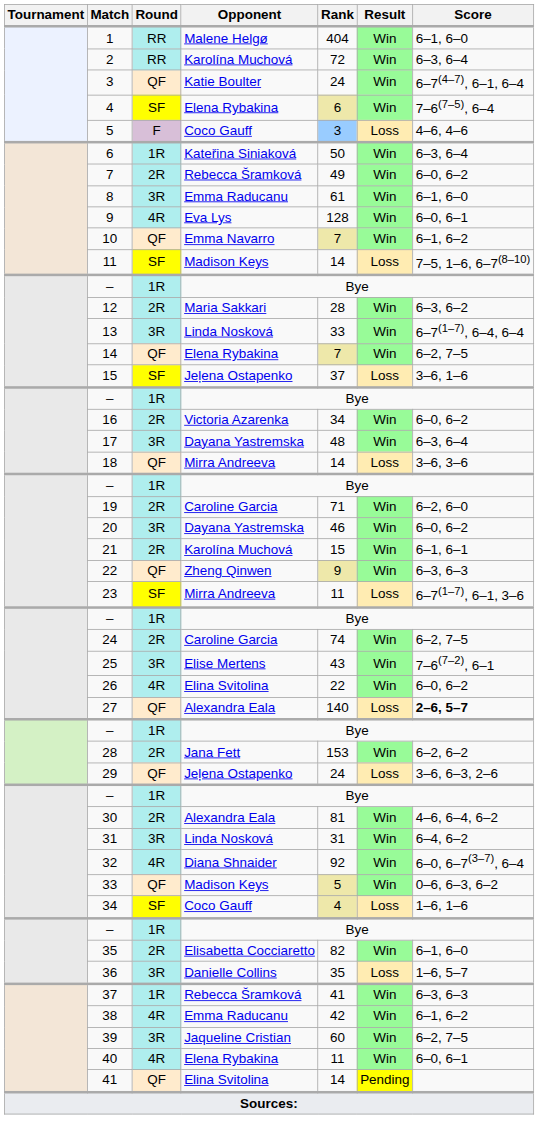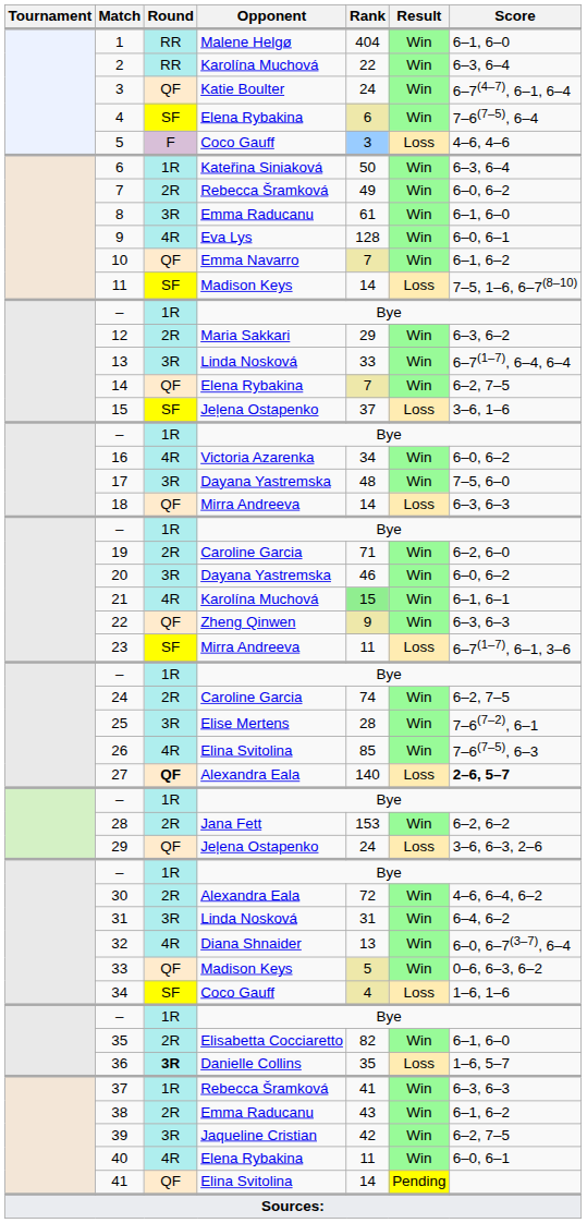 <table class="wikitable">
 <tr>
 <th>Tournament</th>
 <th>Match</th>
 <th>Round</th>
 <th>Opponent</th>
 <th>Rank</th>
 <th>Result</th>
 <th>Score</th>
 </tr>
 <tr style="border-top:3px solid #aaaaaa">
 <td rowspan="5" style="background:#ecf2ff; text-align:left"></td>
 <td style="text-align:center">1</td>
 <td style="text-align:center; background:#afeeee">RR</td>
 <td> <a href='#'>Malene Helgø</a></td>
 <td style="text-align:center">404</td>
 <td style="text-align:center; background:#98fb98">Win</td>
 <td>6–1, 6–0</td>
 </tr>
 <tr>
 <td style="text-align:center">2</td>
 <td style="text-align:center; background:#afeeee">RR</td>
 <td> <a href='#'>Karolína Muchová</a></td>
-<td style="text-align:center">72</td>
+<td style="text-align:center">22</td>
 <td style="text-align:center; background:#98fb98">Win</td>
 <td>6–3, 6–4</td>
 </tr>
 <tr>
 <td style="text-align:center">3</td>
 <td style="text-align:center; background:#ffebcd">QF</td>
 <td> <a href='#'>Katie Boulter</a></td>
 <td style="text-align:center">24</td>
 <td style="text-align:center; background:#98fb98">Win</td>
 <td>6–7<sup>(4–7)</sup>, 6–1, 6–4</td>
 </tr>
 <tr>
 <td style="text-align:center">4</td>
 <td style="text-align:center; background:yellow">SF</td>
 <td> <a href='#'>Elena Rybakina</a></td>
 <td style="text-align:center; background:#eee8aa">6</td>
 <td style="text-align:center; background:#98fb98">Win</td>
 <td>7–6<sup>(7–5)</sup>, 6–4</td>
 </tr>
 <tr>
 <td style="text-align:center">5</td>
 <td style="text-align:center; background:thistle">F</td>
 <td> <a href='#'>Coco Gauff</a></td>
 <td style="text-align:center; background:#99ccff">3</td>
 <td style="text-align:center; background:#ffecb2">Loss</td>
 <td>4–6, 4–6</td>
 </tr>
 <tr style="border-top:3px solid #aaaaaa">
 <td rowspan="6" style="background:#f3e6d7; text-align:left"></td>
 <td style="text-align:center">6</td>
 <td style="text-align:center; background:#afeeee">1R</td>
 <td> <a href='#'>Kateřina Siniaková</a></td>
 <td style="text-align:center">50</td>
 <td style="text-align:center; background:#98fb98">Win</td>
 <td>6–3, 6–4</td>
 </tr>
 <tr>
 <td style="text-align:center">7</td>
 <td style="text-align:center; background:#afeeee">2R</td>
 <td> <a href='#'>Rebecca Šramková</a></td>
 <td style="text-align:center">49</td>
 <td style="text-align:center; background:#98fb98">Win</td>
 <td>6–0, 6–2</td>
 </tr>
 <tr>
 <td style="text-align:center">8</td>
 <td style="text-align:center; background:#afeeee">3R</td>
 <td> <a href='#'>Emma Raducanu</a></td>
 <td style="text-align:center">61</td>
 <td style="text-align:center; background:#98fb98">Win</td>
 <td>6–1, 6–0</td>
 </tr>
 <tr>
 <td style="text-align:center">9</td>
 <td style="text-align:center; background:#afeeee">4R</td>
 <td> <a href='#'>Eva Lys</a> </td>
 <td style="text-align:center">128</td>
 <td style="text-align:center; background:#98fb98">Win</td>
 <td>6–0, 6–1</td>
 </tr>
 <tr>
 <td style="text-align:center">10</td>
 <td style="text-align:center; background:#ffebcd">QF</td>
 <td> <a href='#'>Emma Navarro</a> </td>
 <td style="text-align:center; background:#eee8aa">7</td>
 <td style="text-align:center; background:#98fb98">Win</td>
 <td>6–1, 6–2</td>
 </tr>
 <tr>
 <td style="text-align:center">11</td>
 <td style="text-align:center; background:yellow">SF</td>
 <td> <a href='#'>Madison Keys</a> </td>
 <td style="text-align:center">14</td>
 <td style="text-align:center; background:#ffecb2">Loss</td>
 <td>7–5, 1–6, 6–7<sup>(8–10)</sup></td>
 </tr>
 <tr style="border-top:3px solid #aaaaaa">
 <td rowspan="5" style="background:#e9e9e9; text-align:left"></td>
 <td style="text-align:center">–</td>
 <td style="text-align:center; background:#afeeee">1R</td>
 <td colspan="4" style="text-align:center">Bye</td>
 </tr>
 <tr>
 <td style="text-align:center">12</td>
 <td style="text-align:center; background:#afeeee">2R</td>
 <td> <a href='#'>Maria Sakkari</a></td>
-<td style="text-align:center">28</td>
+<td style="text-align:center">29</td>
 <td style="text-align:center; background:#98fb98">Win</td>
 <td>6–3, 6–2</td>
 </tr>
 <tr>
 <td style="text-align:center">13</td>
 <td style="text-align:center; background:#afeeee">3R</td>
 <td> <a href='#'>Linda Nosková</a></td>
 <td style="text-align:center">33</td>
 <td style="text-align:center; background:#98fb98">Win</td>
 <td>6–7<sup>(1–7)</sup>, 6–4, 6–4</td>
 </tr>
 <tr>
 <td style="text-align:center">14</td>
 <td style="text-align:center; background:#ffebcd">QF</td>
 <td> <a href='#'>Elena Rybakina</a> </td>
 <td style="text-align:center; background:#eee8aa">7</td>
 <td style="text-align:center; background:#98fb98">Win</td>
 <td>6–2, 7–5</td>
 </tr>
 <tr>
 <td style="text-align:center">15</td>
 <td style="text-align:center; background:yellow">SF</td>
 <td> <a href='#'>Jeļena Ostapenko</a></td>
 <td style="text-align:center">37</td>
 <td style="text-align:center; background:#ffecb2">Loss</td>
 <td>3–6, 1–6</td>
 </tr>
 <tr style="border-top:3px solid #aaaaaa">
 <td rowspan="4" style="background:#e9e9e9; text-align:left"></td>
 <td style="text-align:center">–</td>
 <td style="text-align:center; background:#afeeee">1R</td>
 <td colspan="4" style="text-align:center">Bye</td>
 </tr>
 <tr>
 <td style="text-align:center">16</td>
-<td style="text-align:center; background:#afeeee">2R</td>
+<td style="text-align:center; background:#afeeee">4R</td>
 <td> <a href='#'>Victoria Azarenka</a></td>
 <td style="text-align:center">34</td>
 <td style="text-align:center; background:#98fb98">Win</td>
 <td>6–0, 6–2</td>
 </tr>
 <tr>
 <td style="text-align:center">17</td>
 <td style="text-align:center; background:#afeeee">3R</td>
 <td> <a href='#'>Dayana Yastremska</a></td>
 <td style="text-align:center">48</td>
 <td style="text-align:center; background:#98fb98">Win</td>
-<td>6–3, 6–4</td>
+<td>7–5, 6–0</td>
 </tr>
 <tr>
 <td style="text-align:center">18</td>
 <td style="text-align:center; background:#ffebcd">QF</td>
 <td> <a href='#'>Mirra Andreeva</a> </td>
 <td style="text-align:center">14</td>
 <td style="text-align:center; background:#ffecb2">Loss</td>
-<td>3–6, 3–6</td>
+<td>6–3, 6–3</td>
 </tr>
 <tr style="border-top:3px solid #aaaaaa">
 <td rowspan="6" style="background:#e9e9e9; text-align:left"></td>
 <td style="text-align:center">–</td>
 <td style="text-align:center; background:#afeeee">1R</td>
 <td colspan="4" style="text-align:center">Bye</td>
 </tr>
 <tr>
 <td style="text-align:center">19</td>
 <td style="text-align:center; background:#afeeee">2R</td>
 <td> <a href='#'>Caroline Garcia</a></td>
 <td style="text-align:center">71</td>
 <td style="text-align:center; background:#98fb98">Win</td>
 <td>6–2, 6–0</td>
 </tr>
 <tr>
 <td style="text-align:center">20</td>
 <td style="text-align:center; background:#afeeee">3R</td>
 <td> <a href='#'>Dayana Yastremska</a></td>
 <td style="text-align:center">46</td>
 <td style="text-align:center; background:#98fb98">Win</td>
 <td>6–0, 6–2</td>
 </tr>
 <tr>
 <td style="text-align:center">21</td>
-<td style="text-align:center; background:#afeeee">2R</td>
+<td style="text-align:center; background:#afeeee">4R</td>
 <td> <a href='#'>Karolína Muchová</a> </td>
-<td style="text-align:center">15</td>
+<td style="background: lightgreen; text-align:center">15</td>
 <td style="text-align:center; background:#98fb98">Win</td>
 <td>6–1, 6–1</td>
 </tr>
 <tr>
 <td style="text-align:center">22</td>
 <td style="text-align:center; background:#ffebcd">QF</td>
 <td> <a href='#'>Zheng Qinwen</a> </td>
 <td style="text-align:center; background:#eee8aa">9</td>
 <td style="text-align:center; background:#98fb98">Win</td>
 <td>6–3, 6–3</td>
 </tr>
 <tr>
 <td style="text-align:center">23</td>
 <td style="text-align:center; background:yellow">SF</td>
 <td> <a href='#'>Mirra Andreeva</a> </td>
 <td style="text-align:center">11</td>
 <td style="text-align:center; background:#ffecb2">Loss</td>
 <td>6–7<sup>(1–7)</sup>, 6–1, 3–6</td>
 </tr>
 <tr style="border-top:3px solid #aaaaaa">
 <td rowspan="5" style="background:#e9e9e9; text-align:left"></td>
 <td style="text-align:center">–</td>
 <td style="text-align:center; background:#afeeee">1R</td>
 <td colspan="4" style="text-align:center">Bye</td>
 </tr>
 <tr>
 <td style="text-align:center">24</td>
 <td style="text-align:center; background:#afeeee">2R</td>
 <td> <a href='#'>Caroline Garcia</a></td>
 <td style="text-align:center">74</td>
 <td style="text-align:center; background:#98fb98">Win</td>
 <td>6–2, 7–5</td>
 </tr>
 <tr>
 <td style="text-align:center">25</td>
 <td style="text-align:center; background:#afeeee">3R</td>
 <td> <a href='#'>Elise Mertens</a> </td>
-<td style="text-align:center">43</td>
+<td style="text-align:center">28</td>
 <td style="text-align:center; background:#98fb98">Win</td>
 <td>7–6<sup>(7–2)</sup>, 6–1</td>
 </tr>
 <tr>
 <td style="text-align:center">26</td>
 <td style="text-align:center; background:#afeeee">4R</td>
 <td> <a href='#'>Elina Svitolina</a> </td>
-<td style="text-align:center">22</td>
+<td style="text-align:center">85</td>
 <td style="text-align:center; background:#98fb98">Win</td>
-<td>6–0, 6–2</td>
+<td>7–6<sup>(7–5)</sup>, 6–3</td>
 </tr>
 <tr>
 <td style="text-align:center">27</td>
-<td style="text-align:center; background:#ffebcd">QF</td>
+<td style="text-align:center; background:#ffebcd"><strong>QF</strong></td>
 <td> <a href='#'>Alexandra Eala</a> </td>
 <td style="text-align:center">140</td>
 <td style="text-align:center; background:#ffecb2">Loss</td>
 <td><strong>2–6, 5–7</strong></td>
 </tr>
 <tr style="border-top:3px solid #aaaaaa">
 <td rowspan="3" style="background:#d4f1c5; text-align:left"></td>
 <td style="text-align:center">–</td>
 <td style="text-align:center; background:#afeeee">1R</td>
 <td colspan="4" style="text-align:center">Bye</td>
 </tr>
 <tr>
 <td style="text-align:center">28</td>
 <td style="text-align:center; background:#afeeee">2R</td>
 <td> <a href='#'>Jana Fett</a> </td>
 <td style="text-align:center">153</td>
 <td style="text-align:center; background:#98fb98">Win</td>
 <td>6–2, 6–2</td>
 </tr>
 <tr>
 <td style="text-align:center">29</td>
 <td style="text-align:center; background:#ffebcd">QF</td>
 <td> <a href='#'>Jeļena Ostapenko</a></td>
 <td style="text-align:center">24</td>
 <td style="text-align:center; background:#ffecb2">Loss</td>
 <td>3–6, 6–3, 2–6</td>
 </tr>
 <tr style="border-top:3px solid #aaaaaa">
 <td rowspan="6" style="background:#e9e9e9; text-align:left"></td>
 <td style="text-align:center">–</td>
 <td style="text-align:center; background:#afeeee">1R</td>
 <td colspan="4" style="text-align:center">Bye</td>
 </tr>
 <tr>
 <td style="text-align:center">30</td>
 <td style="text-align:center; background:#afeeee">2R</td>
 <td> <a href='#'>Alexandra Eala</a> </td>
-<td style="text-align:center">81</td>
+<td style="text-align:center">72</td>
 <td style="text-align:center; background:#98fb98">Win</td>
 <td>4–6, 6–4, 6–2</td>
 </tr>
 <tr>
 <td style="text-align:center">31</td>
 <td style="text-align:center; background:#afeeee">3R</td>
 <td> <a href='#'>Linda Nosková</a> </td>
 <td style="text-align:center">31</td>
 <td style="text-align:center; background:#98fb98">Win</td>
 <td>6–4, 6–2</td>
 </tr>
 <tr>
 <td style="text-align:center">32</td>
 <td style="text-align:center; background:#afeeee">4R</td>
 <td> <a href='#'>Diana Shnaider</a> </td>
-<td style="text-align:center">92</td>
+<td style="text-align:center">13</td>
 <td style="text-align:center; background:#98fb98">Win</td>
 <td>6–0, 6–7<sup>(3–7)</sup>, 6–4</td>
 </tr>
 <tr>
 <td style="text-align:center">33</td>
 <td style="text-align:center; background:#ffebcd">QF</td>
 <td> <a href='#'>Madison Keys</a> </td>
 <td style="text-align:center; background:#eee8aa">5</td>
 <td style="text-align:center; background:#98fb98">Win</td>
 <td>0–6, 6–3, 6–2</td>
 </tr>
 <tr>
 <td style="text-align:center">34</td>
 <td style="text-align:center; background:yellow">SF</td>
 <td> <a href='#'>Coco Gauff</a> </td>
 <td style="text-align:center; background:#eee8aa">4</td>
 <td style="text-align:center; background:#ffecb2">Loss</td>
 <td>1–6, 1–6</td>
 </tr>
 <tr style="border-top:3px solid #aaaaaa">
 <td rowspan="3" style="background:#e9e9e9; text-align:left"></td>
 <td style="text-align:center">–</td>
 <td style="text-align:center; background:#afeeee">1R</td>
 <td colspan="4" style="text-align:center">Bye</td>
 </tr>
 <tr>
 <td style="text-align:center">35</td>
 <td style="text-align:center; background:#afeeee">2R</td>
 <td> <a href='#'>Elisabetta Cocciaretto</a> </td>
 <td style="text-align:center">82</td>
 <td style="text-align:center; background:#98fb98">Win</td>
 <td>6–1, 6–0</td>
 </tr>
 <tr>
 <td style="text-align:center">36</td>
-<td style="text-align:center; background:#afeeee">3R</td>
+<td style="text-align:center; background:#afeeee"><strong>3R</strong></td>
 <td> <a href='#'>Danielle Collins</a> </td>
 <td style="text-align:center">35</td>
 <td style="text-align:center; background:#ffecb2">Loss</td>
 <td>1–6, 5–7</td>
 </tr>
 <tr style="border-top:3px solid #aaaaaa">
 <td rowspan="5" style="background:#f3e6d7; text-align:left"></td>
 <td style="text-align:center">37</td>
 <td style="text-align:center; background:#afeeee">1R</td>
 <td> <a href='#'>Rebecca Šramková</a></td>
 <td style="text-align:center">41</td>
 <td style="text-align:center; background:#98fb98">Win</td>
 <td>6–3, 6–3</td>
 </tr>
 <tr>
 <td style="text-align:center">38</td>
-<td style="text-align:center; background:#afeeee">4R</td>
+<td style="text-align:center; background:#afeeee">2R</td>
 <td> <a href='#'>Emma Raducanu</a></td>
-<td style="text-align:center">42</td>
+<td style="text-align:center">43</td>
 <td style="text-align:center; background:#98fb98">Win</td>
 <td>6–1, 6–2</td>
 </tr>
 <tr>
 <td style="text-align:center">39</td>
 <td style="text-align:center; background:#afeeee">3R</td>
 <td> <a href='#'>Jaqueline Cristian</a></td>
-<td style="text-align:center">60</td>
+<td style="text-align:center">42</td>
 <td style="text-align:center; background:#98fb98">Win</td>
 <td>6–2, 7–5</td>
 </tr>
 <tr>
 <td style="text-align:center">40</td>
 <td style="text-align:center; background:#afeeee">4R</td>
 <td> <a href='#'>Elena Rybakina</a> </td>
 <td style="text-align:center">11</td>
 <td style="text-align:center; background:#98fb98">Win</td>
 <td>6–0, 6–1</td>
 </tr>
 <tr>
 <td style="text-align:center">41</td>
 <td style="text-align:center; background:#ffebcd">QF</td>
 <td> <a href='#'>Elina Svitolina</a> </td>
 <td style="text-align:center">14</td>
 <td style="text-align:center; background:yellow">Pending</td>
 <td></td>
 </tr>
 <tr style="border-top:3px solid #aaaaaa">
 <td colspan="7" style="background-color:#eaecf0;text-align:center"><strong>Sources:</strong></td>
 </tr>
 </table>
